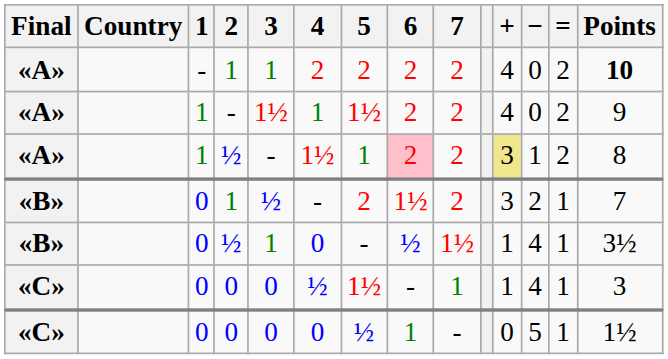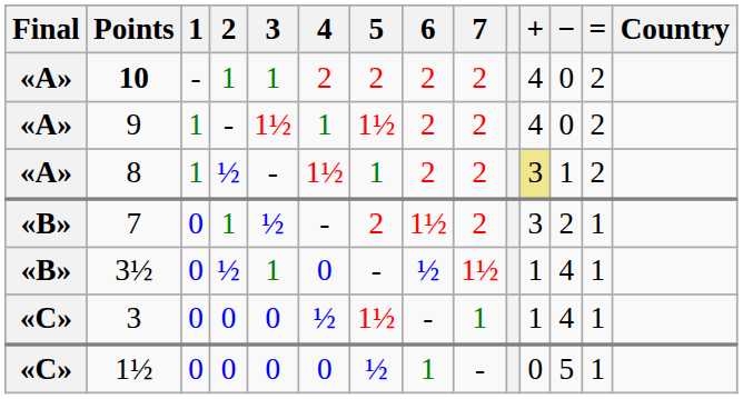 <table class="wikitable" style="text-align:center">
 <tr>
 <th>Final</th>
-<th>Country</th>
+<th>Points</th>
 <th>1</th>
 <th>2</th>
 <th>3</th>
 <th>4</th>
 <th>5</th>
 <th>6</th>
 <th>7</th>
 <th></th>
 <th>+</th>
 <th>−</th>
 <th>=</th>
-<th>Points</th>
+<th>Country</th>
 </tr>
 <tr>
 <th>«A»</th>
-<td style="text-align: left"></td>
+<td><strong>10</strong></td>
 <td>-</td>
 <td style="color:green;">1</td>
 <td style="color:green;">1</td>
 <td style="color:red;">2</td>
 <td style="color:red;">2</td>
 <td style="color:red;">2</td>
 <td style="color:red;">2</td>
 <th></th>
 <td>4</td>
 <td>0</td>
 <td>2</td>
-<td><strong>10</strong></td>
+<td style="text-align: left"></td>
 </tr>
 <tr>
 <th>«A»</th>
-<td style="text-align: left"></td>
+<td>9</td>
 <td style="color:green;">1</td>
 <td>-</td>
 <td style="color:red;">1½</td>
 <td style="color:green;">1</td>
 <td style="color:red;">1½</td>
 <td style="color:red;">2</td>
 <td style="color:red;">2</td>
 <th></th>
 <td>4</td>
 <td>0</td>
 <td>2</td>
-<td>9</td>
+<td style="text-align: left"></td>
 </tr>
 <tr>
 <th>«A»</th>
-<td style="text-align: left"></td>
+<td>8</td>
 <td style="color:green;">1</td>
 <td style="color:blue;">½</td>
 <td>-</td>
 <td style="color:red;">1½</td>
 <td style="color:green;">1</td>
-<td style="background: pink; color:red;">2</td>
+<td style="color:red;">2</td>
 <td style="color:red;">2</td>
 <th></th>
 <td style="background: khaki;">3</td>
 <td>1</td>
 <td>2</td>
-<td>8</td>
+<td style="text-align: left"></td>
 </tr>
 <tr style="border-top:2px solid grey;">
 <th>«B»</th>
-<td style="text-align: left"></td>
+<td>7</td>
 <td style="color:blue;">0</td>
 <td style="color:green;">1</td>
 <td style="color:blue;">½</td>
 <td>-</td>
 <td style="color:red;">2</td>
 <td style="color:red;">1½</td>
 <td style="color:red;">2</td>
 <th></th>
 <td>3</td>
 <td>2</td>
 <td>1</td>
-<td>7</td>
+<td style="text-align: left"></td>
 </tr>
 <tr>
 <th>«B»</th>
-<td style="text-align: left"></td>
+<td>3½</td>
 <td style="color:blue;">0</td>
 <td style="color:blue;">½</td>
 <td style="color:green;">1</td>
 <td style="color:blue;">0</td>
 <td>-</td>
 <td style="color:blue;">½</td>
 <td style="color:red;">1½</td>
 <th></th>
 <td>1</td>
 <td>4</td>
 <td>1</td>
-<td>3½</td>
+<td style="text-align: left"></td>
 </tr>
 <tr>
 <th>«C»</th>
-<td style="text-align: left"></td>
+<td>3</td>
 <td style="color:blue;">0</td>
 <td style="color:blue;">0</td>
 <td style="color:blue;">0</td>
 <td style="color:blue;">½</td>
 <td style="color:red;">1½</td>
 <td>-</td>
 <td style="color:green;">1</td>
 <th></th>
 <td>1</td>
 <td>4</td>
 <td>1</td>
-<td>3</td>
+<td style="text-align: left"></td>
 </tr>
 <tr style="border-top:2px solid grey;">
 <th>«C»</th>
-<td style="text-align: left"></td>
+<td>1½</td>
 <td style="color:blue;">0</td>
 <td style="color:blue;">0</td>
 <td style="color:blue;">0</td>
 <td style="color:blue;">0</td>
 <td style="color:blue;">½</td>
 <td style="color:green;">1</td>
 <td>-</td>
 <th></th>
 <td>0</td>
 <td>5</td>
 <td>1</td>
-<td>1½</td>
+<td style="text-align: left"></td>
 </tr>
 </table>
